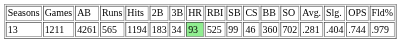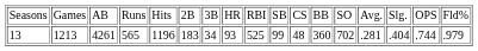 <table border="1" cellpadding="2">
 <tr>
 <td>Seasons</td>
 <td>Games</td>
 <td>AB</td>
 <td>Runs</td>
 <td>Hits</td>
 <td>2B</td>
 <td>3B</td>
 <td>HR</td>
 <td>RBI</td>
 <td>SB</td>
 <td>CS</td>
 <td>BB</td>
 <td>SO</td>
 <td>Avg.</td>
 <td>Slg.</td>
 <td>OPS</td>
 <td>Fld%</td>
 </tr>
 <tr>
 <td>13</td>
-<td>1211</td>
+<td>1213</td>
 <td>4261</td>
 <td>565</td>
-<td>1194</td>
+<td>1196</td>
 <td>183</td>
 <td>34</td>
-<td style="background: lightgreen;">93</td>
+<td>93</td>
 <td>525</td>
 <td>99</td>
-<td>46</td>
+<td>48</td>
 <td>360</td>
 <td>702</td>
 <td>.281</td>
 <td>.404</td>
 <td>.744</td>
 <td>.979</td>
 </tr>
 </table>
